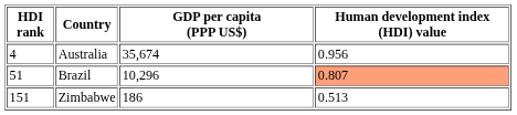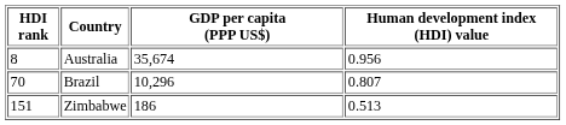 <table border="1" cellpadding="2">
 <tr>
 <th width="50">HDI rank</th>
 <th width="60">Country</th>
 <th width="225">GDP per capita<br>(PPP US$)</th>
 <th width="225">Human development index<br>(HDI) value</th>
 </tr>
 <tr>
-<td>4</td>
+<td>8</td>
 <td>Australia</td>
 <td>35,674</td>
 <td>0.956</td>
 </tr>
 <tr>
-<td>51</td>
+<td>70</td>
 <td>Brazil</td>
 <td>10,296</td>
-<td style="background: lightsalmon;">0.807</td>
+<td>0.807</td>
 </tr>
 <tr>
 <td>151</td>
 <td>Zimbabwe</td>
 <td>186</td>
 <td>0.513</td>
 </tr>
 </table>
